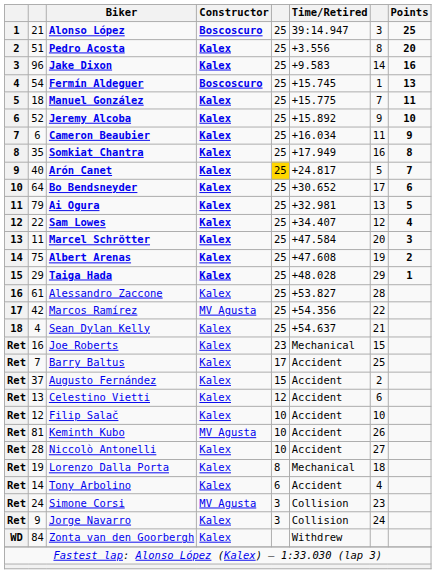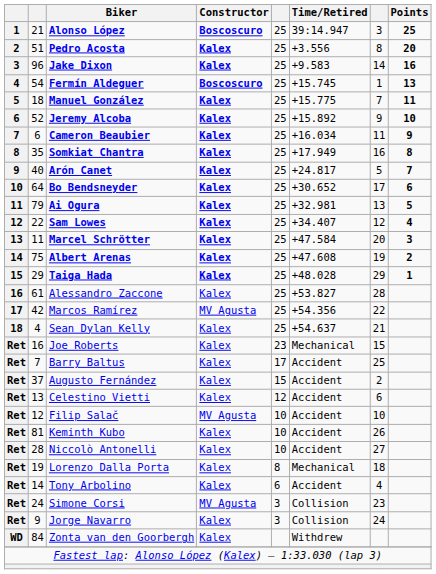 <table class="wikitable sortable" style="font-size: 85%;">
 <tr>
 <th scope="col"></th>
 <th scope="col"></th>
 <th scope="col">Biker</th>
 <th scope="col">Constructor</th>
 <th scope="col" class="unsortable"></th>
 <th scope="col" class="unsortable">Time/Retired</th>
 <th scope="col"></th>
 <th scope="col">Points</th>
 </tr>
 <tr>
 <th scope="row">1</th>
 <td align="center">21</td>
 <td> <strong><a href='#'>Alonso López</a></strong></td>
 <td><strong><a href='#'>Boscoscuro</a></strong></td>
 <td>25</td>
 <td>39:14.947</td>
 <td align="center">3</td>
 <td align="center"><strong>25</strong></td>
 </tr>
 <tr>
 <th scope="row">2</th>
 <td align="center">51</td>
 <td> <strong><a href='#'>Pedro Acosta</a></strong></td>
 <td><strong><a href='#'>Kalex</a></strong></td>
 <td>25</td>
 <td>+3.556</td>
 <td align="center">8</td>
 <td align="center"><strong>20</strong></td>
 </tr>
 <tr>
 <th scope="row">3</th>
 <td align="center">96</td>
 <td> <strong><a href='#'>Jake Dixon</a></strong></td>
 <td><strong><a href='#'>Kalex</a></strong></td>
 <td>25</td>
 <td>+9.583</td>
 <td align="center">14</td>
 <td align="center"><strong>16</strong></td>
 </tr>
 <tr>
 <th scope="row">4</th>
 <td align="center">54</td>
 <td> <strong><a href='#'>Fermín Aldeguer</a></strong></td>
 <td><strong><a href='#'>Boscoscuro</a></strong></td>
 <td>25</td>
 <td>+15.745</td>
 <td align="center">1</td>
 <td align="center"><strong>13</strong></td>
 </tr>
 <tr>
 <th scope="row">5</th>
 <td align="center">18</td>
 <td> <strong><a href='#'>Manuel González</a></strong></td>
 <td><strong><a href='#'>Kalex</a></strong></td>
 <td>25</td>
 <td>+15.775</td>
 <td align="center">7</td>
 <td align="center"><strong>11</strong></td>
 </tr>
 <tr>
 <th scope="row">6</th>
 <td align="center">52</td>
 <td> <strong><a href='#'>Jeremy Alcoba</a></strong></td>
 <td><strong><a href='#'>Kalex</a></strong></td>
 <td>25</td>
 <td>+15.892</td>
 <td align="center">9</td>
 <td align="center"><strong>10</strong></td>
 </tr>
 <tr>
 <th scope="row">7</th>
 <td align="center">6</td>
 <td> <strong><a href='#'>Cameron Beaubier</a></strong></td>
 <td><strong><a href='#'>Kalex</a></strong></td>
 <td>25</td>
 <td>+16.034</td>
 <td align="center">11</td>
 <td align="center"><strong>9</strong></td>
 </tr>
 <tr>
 <th scope="row">8</th>
 <td align="center">35</td>
 <td> <strong><a href='#'>Somkiat Chantra</a></strong></td>
 <td><strong><a href='#'>Kalex</a></strong></td>
 <td>25</td>
 <td>+17.949</td>
 <td align="center">16</td>
 <td align="center"><strong>8</strong></td>
 </tr>
 <tr>
 <th scope="row">9</th>
 <td align="center">40</td>
 <td> <strong><a href='#'>Arón Canet</a></strong></td>
 <td><strong><a href='#'>Kalex</a></strong></td>
-<td style="background: gold;">25</td>
+<td>25</td>
 <td>+24.817</td>
 <td align="center">5</td>
 <td align="center"><strong>7</strong></td>
 </tr>
 <tr>
 <th scope="row">10</th>
 <td align="center">64</td>
 <td> <strong><a href='#'>Bo Bendsneyder</a></strong></td>
 <td><strong><a href='#'>Kalex</a></strong></td>
 <td>25</td>
 <td>+30.652</td>
 <td align="center">17</td>
 <td align="center"><strong>6</strong></td>
 </tr>
 <tr>
 <th scope="row">11</th>
 <td align="center">79</td>
 <td> <strong><a href='#'>Ai Ogura</a></strong></td>
 <td><strong><a href='#'>Kalex</a></strong></td>
 <td>25</td>
 <td>+32.981</td>
 <td align="center">13</td>
 <td align="center"><strong>5</strong></td>
 </tr>
 <tr>
 <th scope="row">12</th>
 <td align="center">22</td>
 <td> <strong><a href='#'>Sam Lowes</a></strong></td>
 <td><strong><a href='#'>Kalex</a></strong></td>
 <td>25</td>
 <td>+34.407</td>
 <td align="center">12</td>
 <td align="center"><strong>4</strong></td>
 </tr>
 <tr>
 <th scope="row">13</th>
 <td align="center">11</td>
 <td> <strong><a href='#'>Marcel Schrötter</a></strong></td>
 <td><strong><a href='#'>Kalex</a></strong></td>
 <td>25</td>
 <td>+47.584</td>
 <td align="center">20</td>
 <td align="center"><strong>3</strong></td>
 </tr>
 <tr>
 <th scope="row">14</th>
 <td align="center">75</td>
 <td> <strong><a href='#'>Albert Arenas</a></strong></td>
 <td><strong><a href='#'>Kalex</a></strong></td>
 <td>25</td>
 <td>+47.608</td>
 <td align="center">19</td>
 <td align="center"><strong>2</strong></td>
 </tr>
 <tr>
 <th scope="row">15</th>
 <td align="center">29</td>
 <td> <strong><a href='#'>Taiga Hada</a></strong></td>
 <td><strong><a href='#'>Kalex</a></strong></td>
 <td>25</td>
 <td>+48.028</td>
 <td align="center">29</td>
 <td align="center"><strong>1</strong></td>
 </tr>
 <tr>
 <th scope="row">16</th>
 <td align="center">61</td>
 <td> <a href='#'>Alessandro Zaccone</a></td>
 <td><a href='#'>Kalex</a></td>
 <td>25</td>
 <td>+53.827</td>
 <td align="center">28</td>
 <td align="center"></td>
 </tr>
 <tr>
 <th scope="row">17</th>
 <td align="center">42</td>
 <td> <a href='#'>Marcos Ramírez</a></td>
 <td><a href='#'>MV Agusta</a></td>
 <td>25</td>
 <td>+54.356</td>
 <td align="center">22</td>
 <td></td>
 </tr>
 <tr>
 <th scope="row">18</th>
 <td align="center">4</td>
 <td> <a href='#'>Sean Dylan Kelly</a></td>
 <td><a href='#'>Kalex</a></td>
 <td>25</td>
 <td>+54.637</td>
 <td align="center">21</td>
 <td align="center"></td>
 </tr>
 <tr>
 <th scope="row">Ret</th>
 <td align="center">16</td>
 <td> <a href='#'>Joe Roberts</a></td>
 <td><a href='#'>Kalex</a></td>
 <td>23</td>
 <td>Mechanical</td>
 <td align="center">15</td>
 <td></td>
 </tr>
 <tr>
 <th scope="row">Ret</th>
 <td align="center">7</td>
 <td> <a href='#'>Barry Baltus</a></td>
 <td><a href='#'>Kalex</a></td>
 <td>17</td>
 <td>Accident</td>
 <td align="center">25</td>
 <td align="center"></td>
 </tr>
 <tr>
 <th scope="row">Ret</th>
 <td align="center">37</td>
 <td> <a href='#'>Augusto Fernández</a></td>
 <td><a href='#'>Kalex</a></td>
 <td>15</td>
 <td>Accident</td>
 <td align="center">2</td>
 <td></td>
 </tr>
 <tr>
 <th scope="row">Ret</th>
 <td align="center">13</td>
 <td> <a href='#'>Celestino Vietti</a></td>
 <td><a href='#'>Kalex</a></td>
 <td>12</td>
 <td>Accident</td>
 <td align="center">6</td>
 <td></td>
 </tr>
 <tr>
 <th scope="row">Ret</th>
 <td align="center">12</td>
 <td> <a href='#'>Filip Salač</a></td>
-<td><a href='#'>Kalex</a></td>
+<td><a href='#'>MV Agusta</a></td>
 <td>10</td>
 <td>Accident</td>
 <td align="center">10</td>
 <td align="center"></td>
 </tr>
 <tr>
 <th scope="row">Ret</th>
 <td align="center">81</td>
 <td> <a href='#'>Keminth Kubo</a></td>
-<td><a href='#'>MV Agusta</a></td>
+<td><a href='#'>Kalex</a></td>
 <td>10</td>
 <td>Accident</td>
 <td align="center">26</td>
 <td align="center"></td>
 </tr>
 <tr>
 <th scope="row">Ret</th>
 <td align="center">28</td>
 <td> <a href='#'>Niccolò Antonelli</a></td>
 <td><a href='#'>Kalex</a></td>
 <td>10</td>
 <td>Accident</td>
 <td align="center">27</td>
 <td></td>
 </tr>
 <tr>
 <th scope="row">Ret</th>
 <td align="center">19</td>
 <td> <a href='#'>Lorenzo Dalla Porta</a></td>
 <td><a href='#'>Kalex</a></td>
 <td>8</td>
 <td>Mechanical</td>
 <td align="center">18</td>
 <td></td>
 </tr>
 <tr>
 <th scope="row">Ret</th>
 <td align="center">14</td>
 <td> <a href='#'>Tony Arbolino</a></td>
 <td><a href='#'>Kalex</a></td>
 <td>6</td>
 <td>Accident</td>
 <td align="center">4</td>
 <td></td>
 </tr>
 <tr>
 <th scope="row">Ret</th>
 <td align="center">24</td>
 <td> <a href='#'>Simone Corsi</a></td>
 <td><a href='#'>MV Agusta</a></td>
 <td>3</td>
 <td>Collision</td>
 <td align="center">23</td>
 <td align="center"></td>
 </tr>
 <tr>
 <th scope="row">Ret</th>
 <td align="center">9</td>
 <td> <a href='#'>Jorge Navarro</a></td>
 <td><a href='#'>Kalex</a></td>
 <td>3</td>
 <td>Collision</td>
 <td align="center">24</td>
 <td></td>
 </tr>
 <tr>
 <th scope="row">WD</th>
 <td align="center">84</td>
 <td> <a href='#'>Zonta van den Goorbergh</a></td>
 <td><a href='#'>Kalex</a></td>
 <td></td>
 <td>Withdrew</td>
 <td align="center"></td>
 <td></td>
 </tr>
 <tr>
 </tr>
 <tr class="sortbottom">
 <td colspan="8" style="text-align:center"><em><a href='#'>Fastest lap</a>:  <a href='#'>Alonso López</a> (<a href='#'>Kalex</a>) – 1:33.030 (lap 3)</em></td>
 </tr>
 <tr>
 <th colspan=8></th>
 </tr>
 </table>
